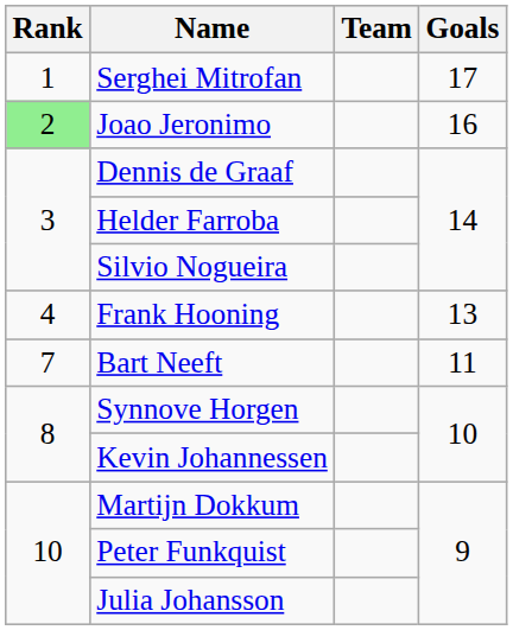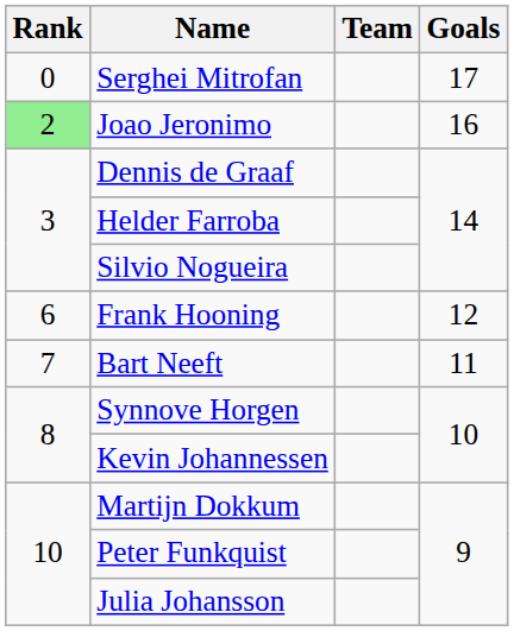 <table class="wikitable sortable" style="text-align: center;">
 <tr>
 <th>Rank</th>
 <th>Name</th>
 <th>Team</th>
 <th>Goals</th>
 </tr>
 <tr>
-<td>1</td>
+<td>0</td>
 <td align="left"><a href='#'>Serghei Mitrofan</a></td>
 <td align="left"></td>
 <td>17</td>
 </tr>
 <tr>
 <td style="background: lightgreen;">2</td>
 <td align="left"><a href='#'>Joao Jeronimo</a></td>
 <td align="left"></td>
 <td>16</td>
 </tr>
 <tr>
 <td rowspan=3>3</td>
 <td align="left"><a href='#'>Dennis de Graaf</a></td>
 <td align="left"></td>
 <td rowspan=3>14</td>
 </tr>
 <tr>
 <td align="left"><a href='#'>Helder Farroba</a></td>
 <td align="left"></td>
 </tr>
 <tr>
 <td align="left"><a href='#'>Silvio Nogueira</a></td>
 <td align="left"></td>
 </tr>
 <tr>
-<td>4</td>
+<td>6</td>
 <td align="left"><a href='#'>Frank Hooning</a></td>
 <td align="left"></td>
-<td>13</td>
+<td>12</td>
 </tr>
 <tr>
 <td>7</td>
 <td align="left"><a href='#'>Bart Neeft</a></td>
 <td align="left"></td>
 <td>11</td>
 </tr>
 <tr>
 <td rowspan=2>8</td>
 <td align="left"><a href='#'>Synnove Horgen</a></td>
 <td align="left"></td>
 <td rowspan=2>10</td>
 </tr>
 <tr>
 <td align="left"><a href='#'>Kevin Johannessen</a></td>
 <td align="left"></td>
 </tr>
 <tr>
 <td rowspan=3>10</td>
 <td align="left"><a href='#'>Martijn Dokkum</a></td>
 <td align="left"></td>
 <td rowspan=3>9</td>
 </tr>
 <tr>
 <td align="left"><a href='#'>Peter Funkquist</a></td>
 <td align="left"></td>
 </tr>
 <tr>
 <td align="left"><a href='#'>Julia Johansson</a></td>
 <td align="left"></td>
 </tr>
 </table>
